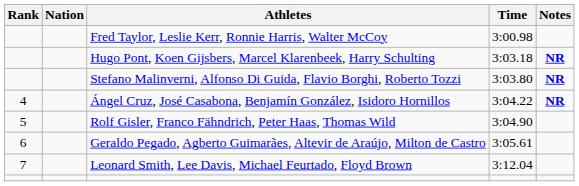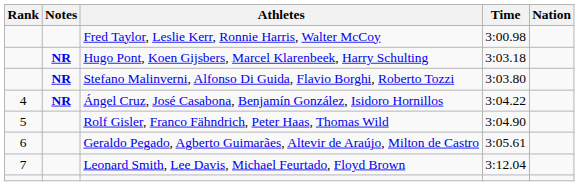 <table class="wikitable sortable" style="text-align:center">
 <tr>
 <th>Rank</th>
-<th>Nation</th>
+<th>Notes</th>
 <th>Athletes</th>
 <th>Time</th>
-<th>Notes</th>
+<th>Nation</th>
 </tr>
 <tr>
 <td></td>
-<td align=left></td>
+<td></td>
 <td align=left><a href='#'>Fred Taylor</a>, <a href='#'>Leslie Kerr</a>, <a href='#'>Ronnie Harris</a>, <a href='#'>Walter McCoy</a></td>
 <td>3:00.98</td>
-<td></td>
+<td align=left></td>
 </tr>
 <tr>
 <td></td>
-<td align=left></td>
+<td><strong><a href='#'>NR</a></strong></td>
 <td align=left><a href='#'>Hugo Pont</a>, <a href='#'>Koen Gijsbers</a>, <a href='#'>Marcel Klarenbeek</a>, <a href='#'>Harry Schulting</a></td>
 <td>3:03.18</td>
-<td><strong><a href='#'>NR</a></strong></td>
+<td align=left></td>
 </tr>
 <tr>
 <td></td>
-<td align=left></td>
+<td><strong><a href='#'>NR</a></strong></td>
 <td align=left><a href='#'>Stefano Malinverni</a>, <a href='#'>Alfonso Di Guida</a>, <a href='#'>Flavio Borghi</a>, <a href='#'>Roberto Tozzi</a></td>
 <td>3:03.80</td>
-<td><strong><a href='#'>NR</a></strong></td>
+<td align=left></td>
 </tr>
 <tr>
 <td>4</td>
-<td align=left></td>
+<td><strong><a href='#'>NR</a></strong></td>
 <td align=left><a href='#'>Ángel Cruz</a>, <a href='#'>José Casabona</a>, <a href='#'>Benjamín González</a>, <a href='#'>Isidoro Hornillos</a></td>
 <td>3:04.22</td>
-<td><strong><a href='#'>NR</a></strong></td>
+<td align=left></td>
 </tr>
 <tr>
 <td>5</td>
-<td align=left></td>
+<td></td>
 <td align=left><a href='#'>Rolf Gisler</a>, <a href='#'>Franco Fähndrich</a>, <a href='#'>Peter Haas</a>, <a href='#'>Thomas Wild</a></td>
 <td>3:04.90</td>
-<td></td>
+<td align=left></td>
 </tr>
 <tr>
 <td>6</td>
-<td align=left></td>
+<td></td>
 <td align=left><a href='#'>Geraldo Pegado</a>, <a href='#'>Agberto Guimarães</a>, <a href='#'>Altevir de Araújo</a>, <a href='#'>Milton de Castro</a></td>
 <td>3:05.61</td>
-<td></td>
+<td align=left></td>
 </tr>
 <tr>
 <td>7</td>
-<td align=left></td>
+<td></td>
 <td align=left><a href='#'>Leonard Smith</a>, <a href='#'>Lee Davis</a>, <a href='#'>Michael Feurtado</a>, <a href='#'>Floyd Brown</a></td>
 <td>3:12.04</td>
-<td></td>
+<td align=left></td>
 </tr>
 <tr>
 <td></td>
-<td align=left></td>
+<td></td>
 <td align=left></td>
 <td></td>
-<td></td>
+<td align=left></td>
 </tr>
 </table>
